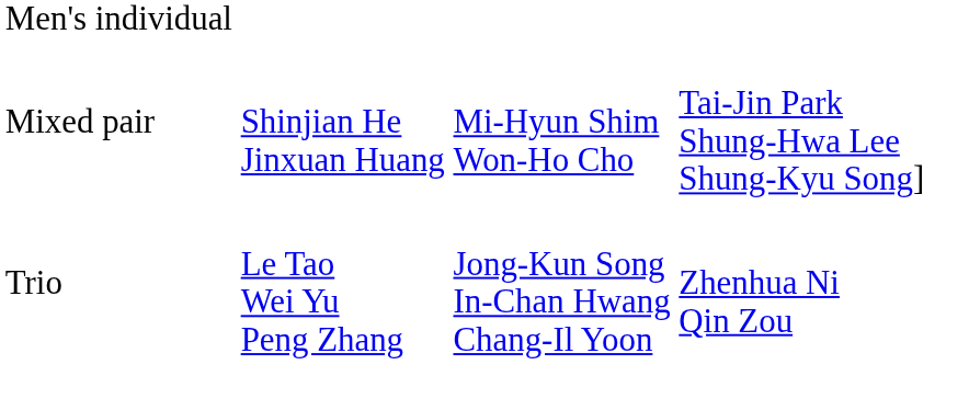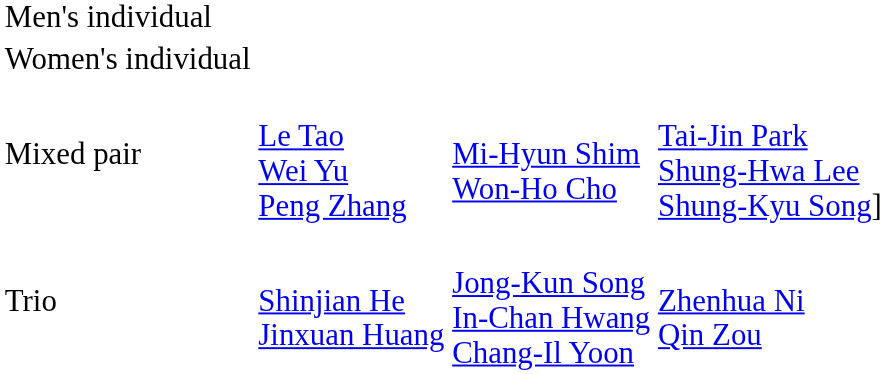 <table>
 <tr>
 <td>Men's individual</td>
 <td></td>
 <td></td>
 <td></td>
 </tr>
 <tr>
+<td>Women's individual</td>
+<td></td>
+<td></td>
+<td></td>
+</tr>
+<tr>
 <td>Mixed pair</td>
-<td><br><a href='#'>Shinjian He</a><br><a href='#'>Jinxuan Huang</a></td>
+<td><br><a href='#'>Le Tao</a><br><a href='#'>Wei Yu</a><br><a href='#'>Peng Zhang</a></td>
 <td><br><a href='#'>Mi-Hyun Shim</a><br><a href='#'>Won-Ho Cho</a></td>
 <td><br><a href='#'>Tai-Jin Park</a><br><a href='#'>Shung-Hwa Lee</a><br><a href='#'>Shung-Kyu Song</a>]</td>
 </tr>
 <tr>
 <td>Trio</td>
-<td><br><a href='#'>Le Tao</a><br><a href='#'>Wei Yu</a><br><a href='#'>Peng Zhang</a></td>
+<td><br><a href='#'>Shinjian He</a><br><a href='#'>Jinxuan Huang</a></td>
 <td><br><a href='#'>Jong-Kun Song</a><br><a href='#'>In-Chan Hwang</a><br><a href='#'>Chang-Il Yoon</a></td>
 <td><br><a href='#'>Zhenhua Ni</a><br><a href='#'>Qin Zou</a></td>
 </tr>
 </table>
